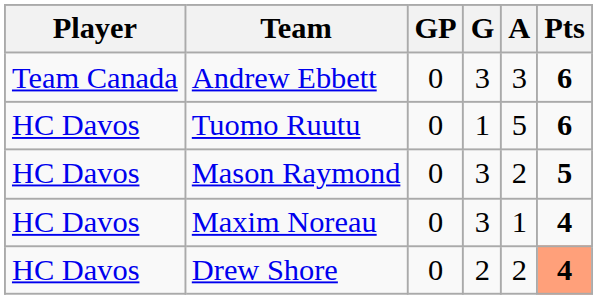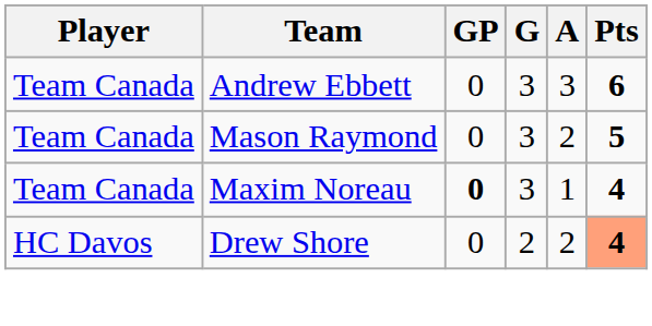 <table class="wikitable sortable" style="text-align:center;">
 <tr>
 <th>Player</th>
 <th>Team</th>
 <th>GP</th>
 <th>G</th>
 <th>A</th>
 <th>Pts</th>
 </tr>
 <tr>
 <td style="text-align:left;"> <a href='#'>Team Canada</a></td>
 <td align=left><a href='#'>Andrew Ebbett</a></td>
 <td>0</td>
 <td>3</td>
 <td>3</td>
 <td><strong>6</strong></td>
 </tr>
 <tr>
-<td style="text-align:left;"> <a href='#'>HC Davos</a></td>
-<td align=left><a href='#'>Tuomo Ruutu</a></td>
-<td>0</td>
-<td>1</td>
-<td>5</td>
-<td><strong>6</strong></td>
-</tr>
-<tr>
-<td style="text-align:left;"> <a href='#'>HC Davos</a></td>
+<td style="text-align:left;"> <a href='#'>Team Canada</a></td>
 <td align=left><a href='#'>Mason Raymond</a></td>
 <td>0</td>
 <td>3</td>
 <td>2</td>
 <td><strong>5</strong></td>
 </tr>
 <tr>
-<td style="text-align:left;"> <a href='#'>HC Davos</a></td>
+<td style="text-align:left;"> <a href='#'>Team Canada</a></td>
 <td align=left><a href='#'>Maxim Noreau</a></td>
-<td>0</td>
+<td><strong>0</strong></td>
 <td>3</td>
 <td>1</td>
 <td><strong>4</strong></td>
 </tr>
 <tr>
 <td style="text-align:left;"> <a href='#'>HC Davos</a></td>
 <td align=left><a href='#'>Drew Shore</a></td>
 <td>0</td>
 <td>2</td>
 <td>2</td>
 <td style="background: lightsalmon;"><strong>4</strong></td>
 </tr>
 </table>
